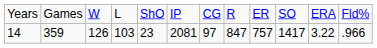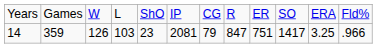 <table class="wikitable">
 <tr>
 <td>Years</td>
 <td>Games</td>
 <td><a href='#'>W</a></td>
 <td>L</td>
 <td><a href='#'>ShO</a></td>
 <td><a href='#'>IP</a></td>
 <td><a href='#'>CG</a></td>
 <td><a href='#'>R</a></td>
 <td><a href='#'>ER</a></td>
 <td><a href='#'>SO</a></td>
 <td><a href='#'>ERA</a></td>
 <td><a href='#'>Fld%</a></td>
 </tr>
 <tr>
 <td>14</td>
 <td>359</td>
 <td>126</td>
 <td>103</td>
 <td>23</td>
 <td>2081</td>
-<td>97</td>
+<td>79</td>
 <td>847</td>
-<td>757</td>
+<td>751</td>
 <td>1417</td>
-<td>3.22</td>
+<td>3.25</td>
 <td>.966</td>
 </tr>
 </table>
